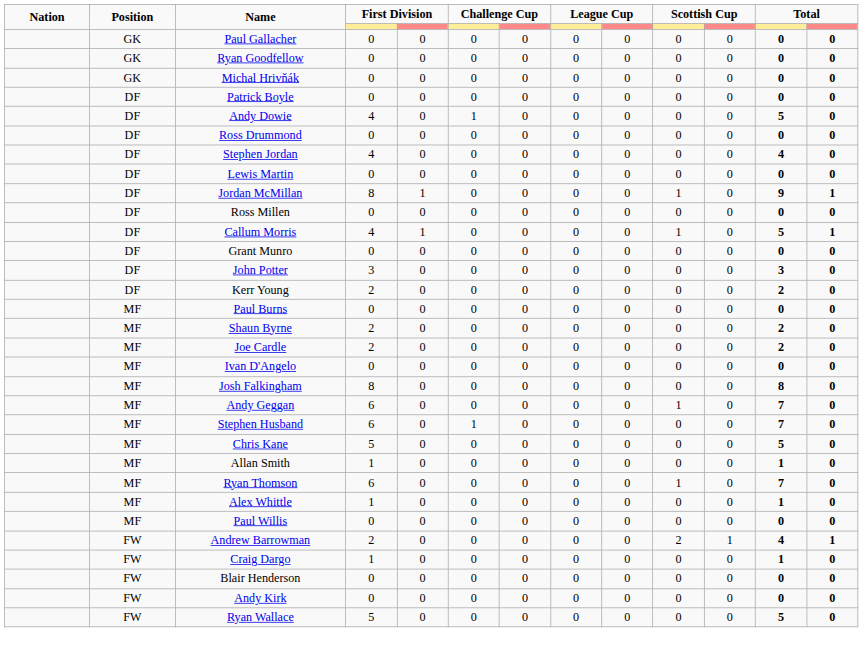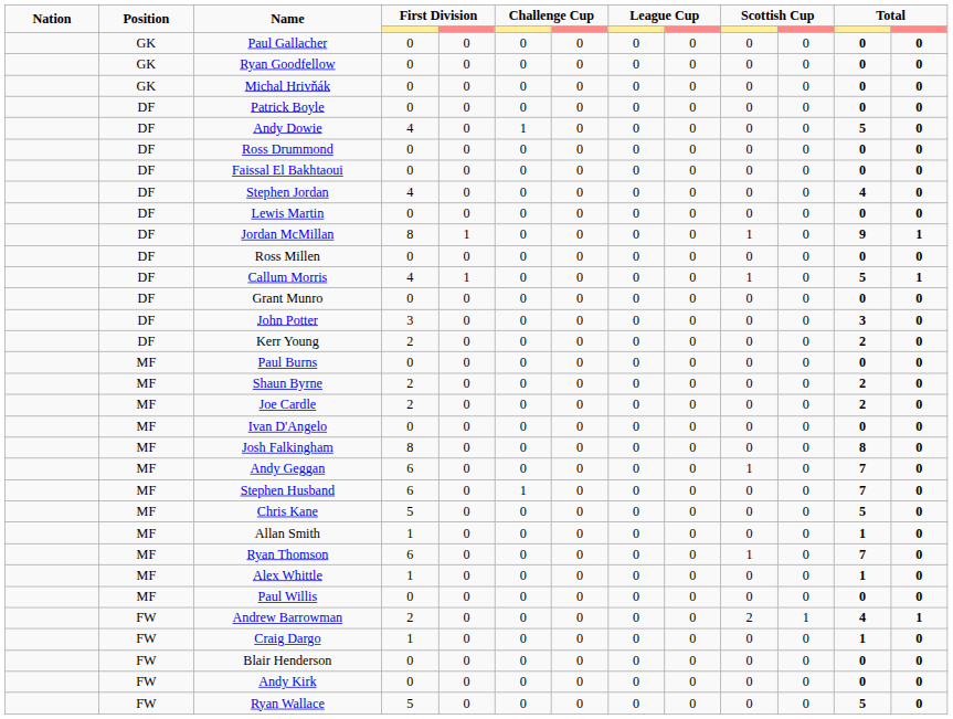 <table class="wikitable" style="text-align:center;">
 <tr style="text-align:center;">
 <td rowspan="2"  style="width:10%; "><strong>Nation</strong></td>
 <td rowspan="2"  style="width:10%; "><strong>Position</strong></td>
 <td rowspan="2"  style="width:20%; "><strong>Name</strong></td>
 <td colspan="2"><strong>First Division</strong></td>
 <td colspan="2"><strong>Challenge Cup</strong></td>
 <td colspan="2"><strong>League Cup</strong></td>
 <td colspan="2"><strong>Scottish Cup</strong></td>
 <td colspan="2"><strong>Total </strong></td>
 </tr>
 <tr>
 <th style="width:60px; background:#fe9;"></th>
 <th style="width:60px; background:#ff8888;"></th>
 <th style="width:60px; background:#fe9;"></th>
 <th style="width:60px; background:#ff8888;"></th>
 <th style="width:60px; background:#fe9;"></th>
 <th style="width:60px; background:#ff8888;"></th>
 <th style="width:60px; background:#fe9;"></th>
 <th style="width:60px; background:#ff8888;"></th>
 <th style="width:60px; background:#fe9;"></th>
 <th style="width:60px; background:#ff8888;"></th>
 </tr>
 <tr>
 <td></td>
 <td>GK</td>
 <td><a href='#'>Paul Gallacher</a></td>
 <td>0</td>
 <td>0</td>
 <td>0</td>
 <td>0</td>
 <td>0</td>
 <td>0</td>
 <td>0</td>
 <td>0</td>
 <td><strong>0</strong></td>
 <td><strong>0</strong></td>
 </tr>
 <tr>
 <td></td>
 <td>GK</td>
 <td><a href='#'>Ryan Goodfellow</a></td>
 <td>0</td>
 <td>0</td>
 <td>0</td>
 <td>0</td>
 <td>0</td>
 <td>0</td>
 <td>0</td>
 <td>0</td>
 <td><strong>0</strong></td>
 <td><strong>0</strong></td>
 </tr>
 <tr>
 <td></td>
 <td>GK</td>
 <td><a href='#'>Michal Hrivňák</a></td>
 <td>0</td>
 <td>0</td>
 <td>0</td>
 <td>0</td>
 <td>0</td>
 <td>0</td>
 <td>0</td>
 <td>0</td>
 <td><strong>0</strong></td>
 <td><strong>0</strong></td>
 </tr>
 <tr>
 <td></td>
 <td>DF</td>
 <td><a href='#'>Patrick Boyle</a></td>
 <td>0</td>
 <td>0</td>
 <td>0</td>
 <td>0</td>
 <td>0</td>
 <td>0</td>
 <td>0</td>
 <td>0</td>
 <td><strong>0</strong></td>
 <td><strong>0</strong></td>
 </tr>
 <tr>
 <td></td>
 <td>DF</td>
 <td><a href='#'>Andy Dowie</a></td>
 <td>4</td>
 <td>0</td>
 <td>1</td>
 <td>0</td>
 <td>0</td>
 <td>0</td>
 <td>0</td>
 <td>0</td>
 <td><strong>5</strong></td>
 <td><strong>0</strong></td>
 </tr>
 <tr>
 <td></td>
 <td>DF</td>
 <td><a href='#'>Ross Drummond</a></td>
+<td>0</td>
+<td>0</td>
+<td>0</td>
+<td>0</td>
+<td>0</td>
+<td>0</td>
+<td>0</td>
+<td>0</td>
+<td><strong>0</strong></td>
+<td><strong>0</strong></td>
+</tr>
+<tr>
+<td></td>
+<td>DF</td>
+<td><a href='#'>Faissal El Bakhtaoui</a></td>
 <td>0</td>
 <td>0</td>
 <td>0</td>
 <td>0</td>
 <td>0</td>
 <td>0</td>
 <td>0</td>
 <td>0</td>
 <td><strong>0</strong></td>
 <td><strong>0</strong></td>
 </tr>
 <tr>
 <td></td>
 <td>DF</td>
 <td><a href='#'>Stephen Jordan</a></td>
 <td>4</td>
 <td>0</td>
 <td>0</td>
 <td>0</td>
 <td>0</td>
 <td>0</td>
 <td>0</td>
 <td>0</td>
 <td><strong>4</strong></td>
 <td><strong>0</strong></td>
 </tr>
 <tr>
 <td></td>
 <td>DF</td>
 <td><a href='#'>Lewis Martin</a></td>
 <td>0</td>
 <td>0</td>
 <td>0</td>
 <td>0</td>
 <td>0</td>
 <td>0</td>
 <td>0</td>
 <td>0</td>
 <td><strong>0</strong></td>
 <td><strong>0</strong></td>
 </tr>
 <tr>
 <td></td>
 <td>DF</td>
 <td><a href='#'>Jordan McMillan</a></td>
 <td>8</td>
 <td>1</td>
 <td>0</td>
 <td>0</td>
 <td>0</td>
 <td>0</td>
 <td>1</td>
 <td>0</td>
 <td><strong>9</strong></td>
 <td><strong>1</strong></td>
 </tr>
 <tr>
 <td></td>
 <td>DF</td>
 <td>Ross Millen</td>
 <td>0</td>
 <td>0</td>
 <td>0</td>
 <td>0</td>
 <td>0</td>
 <td>0</td>
 <td>0</td>
 <td>0</td>
 <td><strong>0</strong></td>
 <td><strong>0</strong></td>
 </tr>
 <tr>
 <td></td>
 <td>DF</td>
 <td><a href='#'>Callum Morris</a></td>
 <td>4</td>
 <td>1</td>
 <td>0</td>
 <td>0</td>
 <td>0</td>
 <td>0</td>
 <td>1</td>
 <td>0</td>
 <td><strong>5</strong></td>
 <td><strong>1</strong></td>
 </tr>
 <tr>
 <td></td>
 <td>DF</td>
 <td>Grant Munro</td>
 <td>0</td>
 <td>0</td>
 <td>0</td>
 <td>0</td>
 <td>0</td>
 <td>0</td>
 <td>0</td>
 <td>0</td>
 <td><strong>0</strong></td>
 <td><strong>0</strong></td>
 </tr>
 <tr>
 <td></td>
 <td>DF</td>
 <td><a href='#'>John Potter</a></td>
 <td>3</td>
 <td>0</td>
 <td>0</td>
 <td>0</td>
 <td>0</td>
 <td>0</td>
 <td>0</td>
 <td>0</td>
 <td><strong>3</strong></td>
 <td><strong>0</strong></td>
 </tr>
 <tr>
 <td></td>
 <td>DF</td>
 <td>Kerr Young</td>
 <td>2</td>
 <td>0</td>
 <td>0</td>
 <td>0</td>
 <td>0</td>
 <td>0</td>
 <td>0</td>
 <td>0</td>
 <td><strong>2</strong></td>
 <td><strong>0</strong></td>
 </tr>
 <tr>
 <td></td>
 <td>MF</td>
 <td><a href='#'>Paul Burns</a></td>
 <td>0</td>
 <td>0</td>
 <td>0</td>
 <td>0</td>
 <td>0</td>
 <td>0</td>
 <td>0</td>
 <td>0</td>
 <td><strong>0</strong></td>
 <td><strong>0</strong></td>
 </tr>
 <tr>
 <td></td>
 <td>MF</td>
 <td><a href='#'>Shaun Byrne</a></td>
 <td>2</td>
 <td>0</td>
 <td>0</td>
 <td>0</td>
 <td>0</td>
 <td>0</td>
 <td>0</td>
 <td>0</td>
 <td><strong>2</strong></td>
 <td><strong>0</strong></td>
 </tr>
 <tr>
 <td></td>
 <td>MF</td>
 <td><a href='#'>Joe Cardle</a></td>
 <td>2</td>
 <td>0</td>
 <td>0</td>
 <td>0</td>
 <td>0</td>
 <td>0</td>
 <td>0</td>
 <td>0</td>
 <td><strong>2</strong></td>
 <td><strong>0</strong></td>
 </tr>
 <tr>
 <td></td>
 <td>MF</td>
 <td><a href='#'>Ivan D'Angelo</a></td>
 <td>0</td>
 <td>0</td>
 <td>0</td>
 <td>0</td>
 <td>0</td>
 <td>0</td>
 <td>0</td>
 <td>0</td>
 <td><strong>0</strong></td>
 <td><strong>0</strong></td>
 </tr>
 <tr>
 <td></td>
 <td>MF</td>
 <td><a href='#'>Josh Falkingham</a></td>
 <td>8</td>
 <td>0</td>
 <td>0</td>
 <td>0</td>
 <td>0</td>
 <td>0</td>
 <td>0</td>
 <td>0</td>
 <td><strong>8</strong></td>
 <td><strong>0</strong></td>
 </tr>
 <tr>
 <td></td>
 <td>MF</td>
 <td><a href='#'>Andy Geggan</a></td>
 <td>6</td>
 <td>0</td>
 <td>0</td>
 <td>0</td>
 <td>0</td>
 <td>0</td>
 <td>1</td>
 <td>0</td>
 <td><strong>7</strong></td>
 <td><strong>0</strong></td>
 </tr>
 <tr>
 <td></td>
 <td>MF</td>
 <td><a href='#'>Stephen Husband</a></td>
 <td>6</td>
 <td>0</td>
 <td>1</td>
 <td>0</td>
 <td>0</td>
 <td>0</td>
 <td>0</td>
 <td>0</td>
 <td><strong>7</strong></td>
 <td><strong>0</strong></td>
 </tr>
 <tr>
 <td></td>
 <td>MF</td>
 <td><a href='#'>Chris Kane</a></td>
 <td>5</td>
 <td>0</td>
 <td>0</td>
 <td>0</td>
 <td>0</td>
 <td>0</td>
 <td>0</td>
 <td>0</td>
 <td><strong>5</strong></td>
 <td><strong>0</strong></td>
 </tr>
 <tr>
 <td></td>
 <td>MF</td>
 <td>Allan Smith</td>
 <td>1</td>
 <td>0</td>
 <td>0</td>
 <td>0</td>
 <td>0</td>
 <td>0</td>
 <td>0</td>
 <td>0</td>
 <td><strong>1</strong></td>
 <td><strong>0</strong></td>
 </tr>
 <tr>
 <td></td>
 <td>MF</td>
 <td><a href='#'>Ryan Thomson</a></td>
 <td>6</td>
 <td>0</td>
 <td>0</td>
 <td>0</td>
 <td>0</td>
 <td>0</td>
 <td>1</td>
 <td>0</td>
 <td><strong>7</strong></td>
 <td><strong>0</strong></td>
 </tr>
 <tr>
 <td></td>
 <td>MF</td>
 <td><a href='#'>Alex Whittle</a></td>
 <td>1</td>
 <td>0</td>
 <td>0</td>
 <td>0</td>
 <td>0</td>
 <td>0</td>
 <td>0</td>
 <td>0</td>
 <td><strong>1</strong></td>
 <td><strong>0</strong></td>
 </tr>
 <tr>
 <td></td>
 <td>MF</td>
 <td><a href='#'>Paul Willis</a></td>
 <td>0</td>
 <td>0</td>
 <td>0</td>
 <td>0</td>
 <td>0</td>
 <td>0</td>
 <td>0</td>
 <td>0</td>
 <td><strong>0</strong></td>
 <td><strong>0</strong></td>
 </tr>
 <tr>
 <td></td>
 <td>FW</td>
 <td><a href='#'>Andrew Barrowman</a></td>
 <td>2</td>
 <td>0</td>
 <td>0</td>
 <td>0</td>
 <td>0</td>
 <td>0</td>
 <td>2</td>
 <td>1</td>
 <td><strong>4</strong></td>
 <td><strong>1</strong></td>
 </tr>
 <tr>
 <td></td>
 <td>FW</td>
 <td><a href='#'>Craig Dargo</a></td>
 <td>1</td>
 <td>0</td>
 <td>0</td>
 <td>0</td>
 <td>0</td>
 <td>0</td>
 <td>0</td>
 <td>0</td>
 <td><strong>1</strong></td>
 <td><strong>0</strong></td>
 </tr>
 <tr>
 <td></td>
 <td>FW</td>
 <td>Blair Henderson</td>
 <td>0</td>
 <td>0</td>
 <td>0</td>
 <td>0</td>
 <td>0</td>
 <td>0</td>
 <td>0</td>
 <td>0</td>
 <td><strong>0</strong></td>
 <td><strong>0</strong></td>
 </tr>
 <tr>
 <td></td>
 <td>FW</td>
 <td><a href='#'>Andy Kirk</a></td>
 <td>0</td>
 <td>0</td>
 <td>0</td>
 <td>0</td>
 <td>0</td>
 <td>0</td>
 <td>0</td>
 <td>0</td>
 <td><strong>0</strong></td>
 <td><strong>0</strong></td>
 </tr>
 <tr>
 <td></td>
 <td>FW</td>
 <td><a href='#'>Ryan Wallace</a></td>
 <td>5</td>
 <td>0</td>
 <td>0</td>
 <td>0</td>
 <td>0</td>
 <td>0</td>
 <td>0</td>
 <td>0</td>
 <td><strong>5</strong></td>
 <td><strong>0</strong></td>
 </tr>
 </table>
